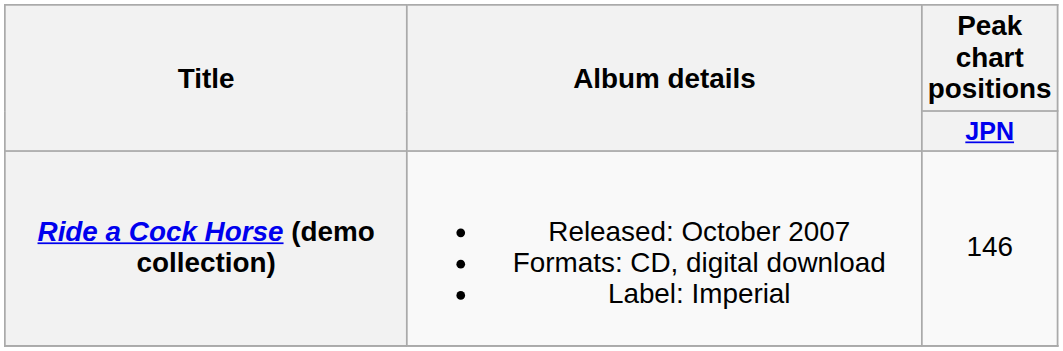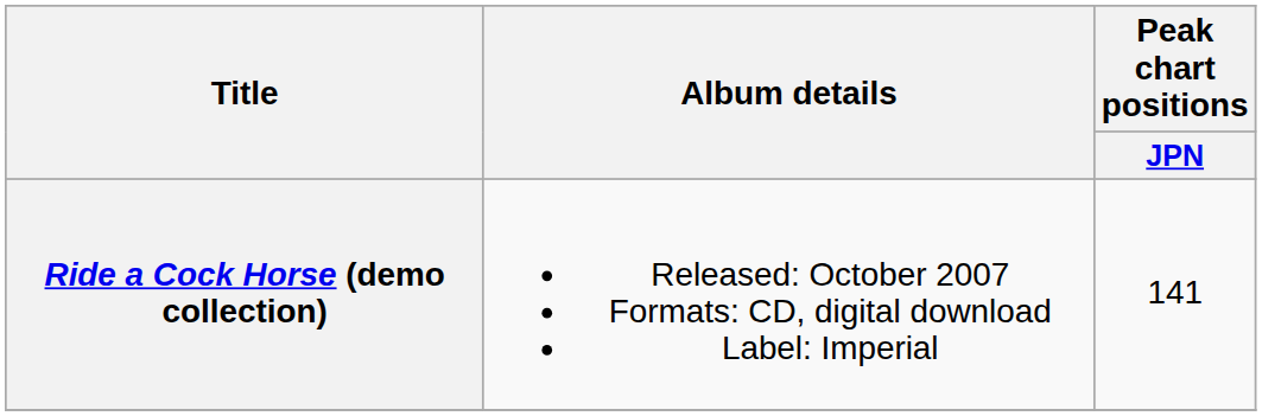 <table class="wikitable plainrowheaders" style="text-align:center;">
 <tr>
 <th scope="col" rowspan="2" style="width:14em;">Title</th>
 <th scope="col" rowspan="2" style="width:18em;">Album details</th>
 <th scope="col" colspan="1">Peak chart positions</th>
 </tr>
 <tr>
 <th scope="col" style="width:3em;font-size:90%;"><a href='#'>JPN</a><br></th>
 </tr>
 <tr>
 <th scope="row"><em><a href='#'>Ride a Cock Horse</a></em> (demo collection)</th>
 <td><br><ul><li>Released: October 2007</li><li>Formats: CD, digital download</li><li>Label: Imperial</li></ul></td>
-<td>146</td>
+<td>141</td>
 </tr>
 <tr>
 </tr>
 </table>
